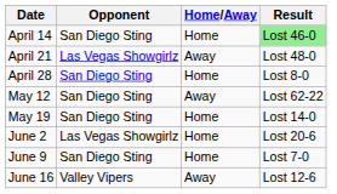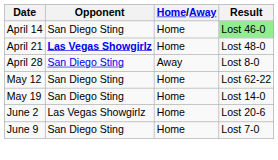 <table class="wikitable">
 <tr>
 <th>Date</th>
 <th>Opponent</th>
 <th><a href='#'>Home</a>/<a href='#'>Away</a></th>
 <th>Result</th>
 </tr>
 <tr>
 <td>April 14</td>
 <td>San Diego Sting</td>
 <td>Home</td>
 <td style="background: lightgreen;">Lost 46-0</td>
 </tr>
 <tr>
 <td>April 21</td>
-<td><a href='#'>Las Vegas Showgirlz</a></td>
-<td>Away</td>
+<td><strong><a href='#'>Las Vegas Showgirlz</a></strong></td>
+<td>Home</td>
 <td>Lost 48-0</td>
 </tr>
 <tr>
 <td>April 28</td>
 <td><a href='#'>San Diego Sting</a></td>
-<td>Home</td>
+<td>Away</td>
 <td>Lost 8-0</td>
 </tr>
 <tr>
 <td>May 12</td>
 <td>San Diego Sting</td>
-<td>Away</td>
+<td>Home</td>
 <td>Lost 62-22</td>
 </tr>
 <tr>
 <td>May 19</td>
 <td>San Diego Sting</td>
 <td>Home</td>
 <td>Lost 14-0</td>
 </tr>
 <tr>
 <td>June 2</td>
 <td>Las Vegas Showgirlz</td>
 <td>Home</td>
 <td>Lost 20-6</td>
 </tr>
 <tr>
 <td>June 9</td>
 <td>San Diego Sting</td>
 <td>Home</td>
 <td>Lost 7-0</td>
 </tr>
-<tr>
-<td>June 16</td>
-<td>Valley Vipers</td>
-<td>Away</td>
-<td>Lost 12-6</td>
-</tr>
 </table>
